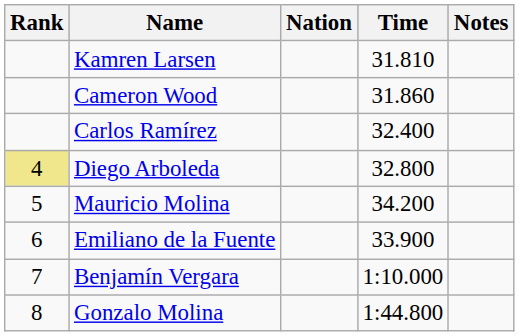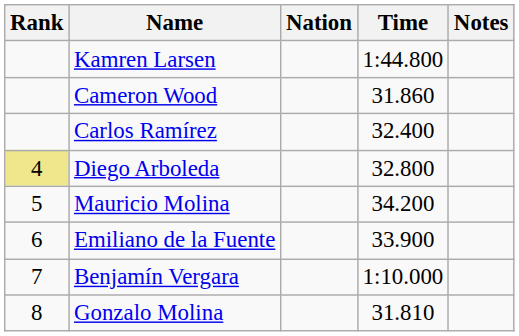 <table class="wikitable sortable" style="text-align:center">
 <tr>
 <th>Rank</th>
 <th>Name</th>
 <th>Nation</th>
 <th>Time</th>
 <th>Notes</th>
 </tr>
 <tr>
 <td></td>
 <td align=left><a href='#'>Kamren Larsen</a></td>
 <td align=left></td>
-<td>31.810</td>
+<td>1:44.800</td>
 <td></td>
 </tr>
 <tr>
 <td></td>
 <td align=left><a href='#'>Cameron Wood</a></td>
 <td align=left></td>
 <td>31.860</td>
 </tr>
 <tr>
 <td></td>
 <td align=left><a href='#'>Carlos Ramírez</a></td>
 <td align=left></td>
 <td>32.400</td>
 <td></td>
 </tr>
 <tr>
 <td style="background: khaki;">4</td>
 <td align=left><a href='#'>Diego Arboleda</a></td>
 <td align=left></td>
 <td>32.800</td>
 <td></td>
 </tr>
 <tr>
 <td>5</td>
 <td align=left><a href='#'>Mauricio Molina</a></td>
 <td align=left></td>
 <td>34.200</td>
 <td></td>
 </tr>
 <tr>
 <td>6</td>
 <td align=left><a href='#'>Emiliano de la Fuente</a></td>
 <td align=left></td>
 <td>33.900</td>
 <td></td>
 </tr>
 <tr>
 <td>7</td>
 <td align=left><a href='#'>Benjamín Vergara</a></td>
 <td align=left></td>
 <td>1:10.000</td>
 <td></td>
 </tr>
 <tr>
 <td>8</td>
 <td align=left><a href='#'>Gonzalo Molina</a></td>
 <td align=left></td>
-<td>1:44.800</td>
+<td>31.810</td>
 <td></td>
 </tr>
 </table>
